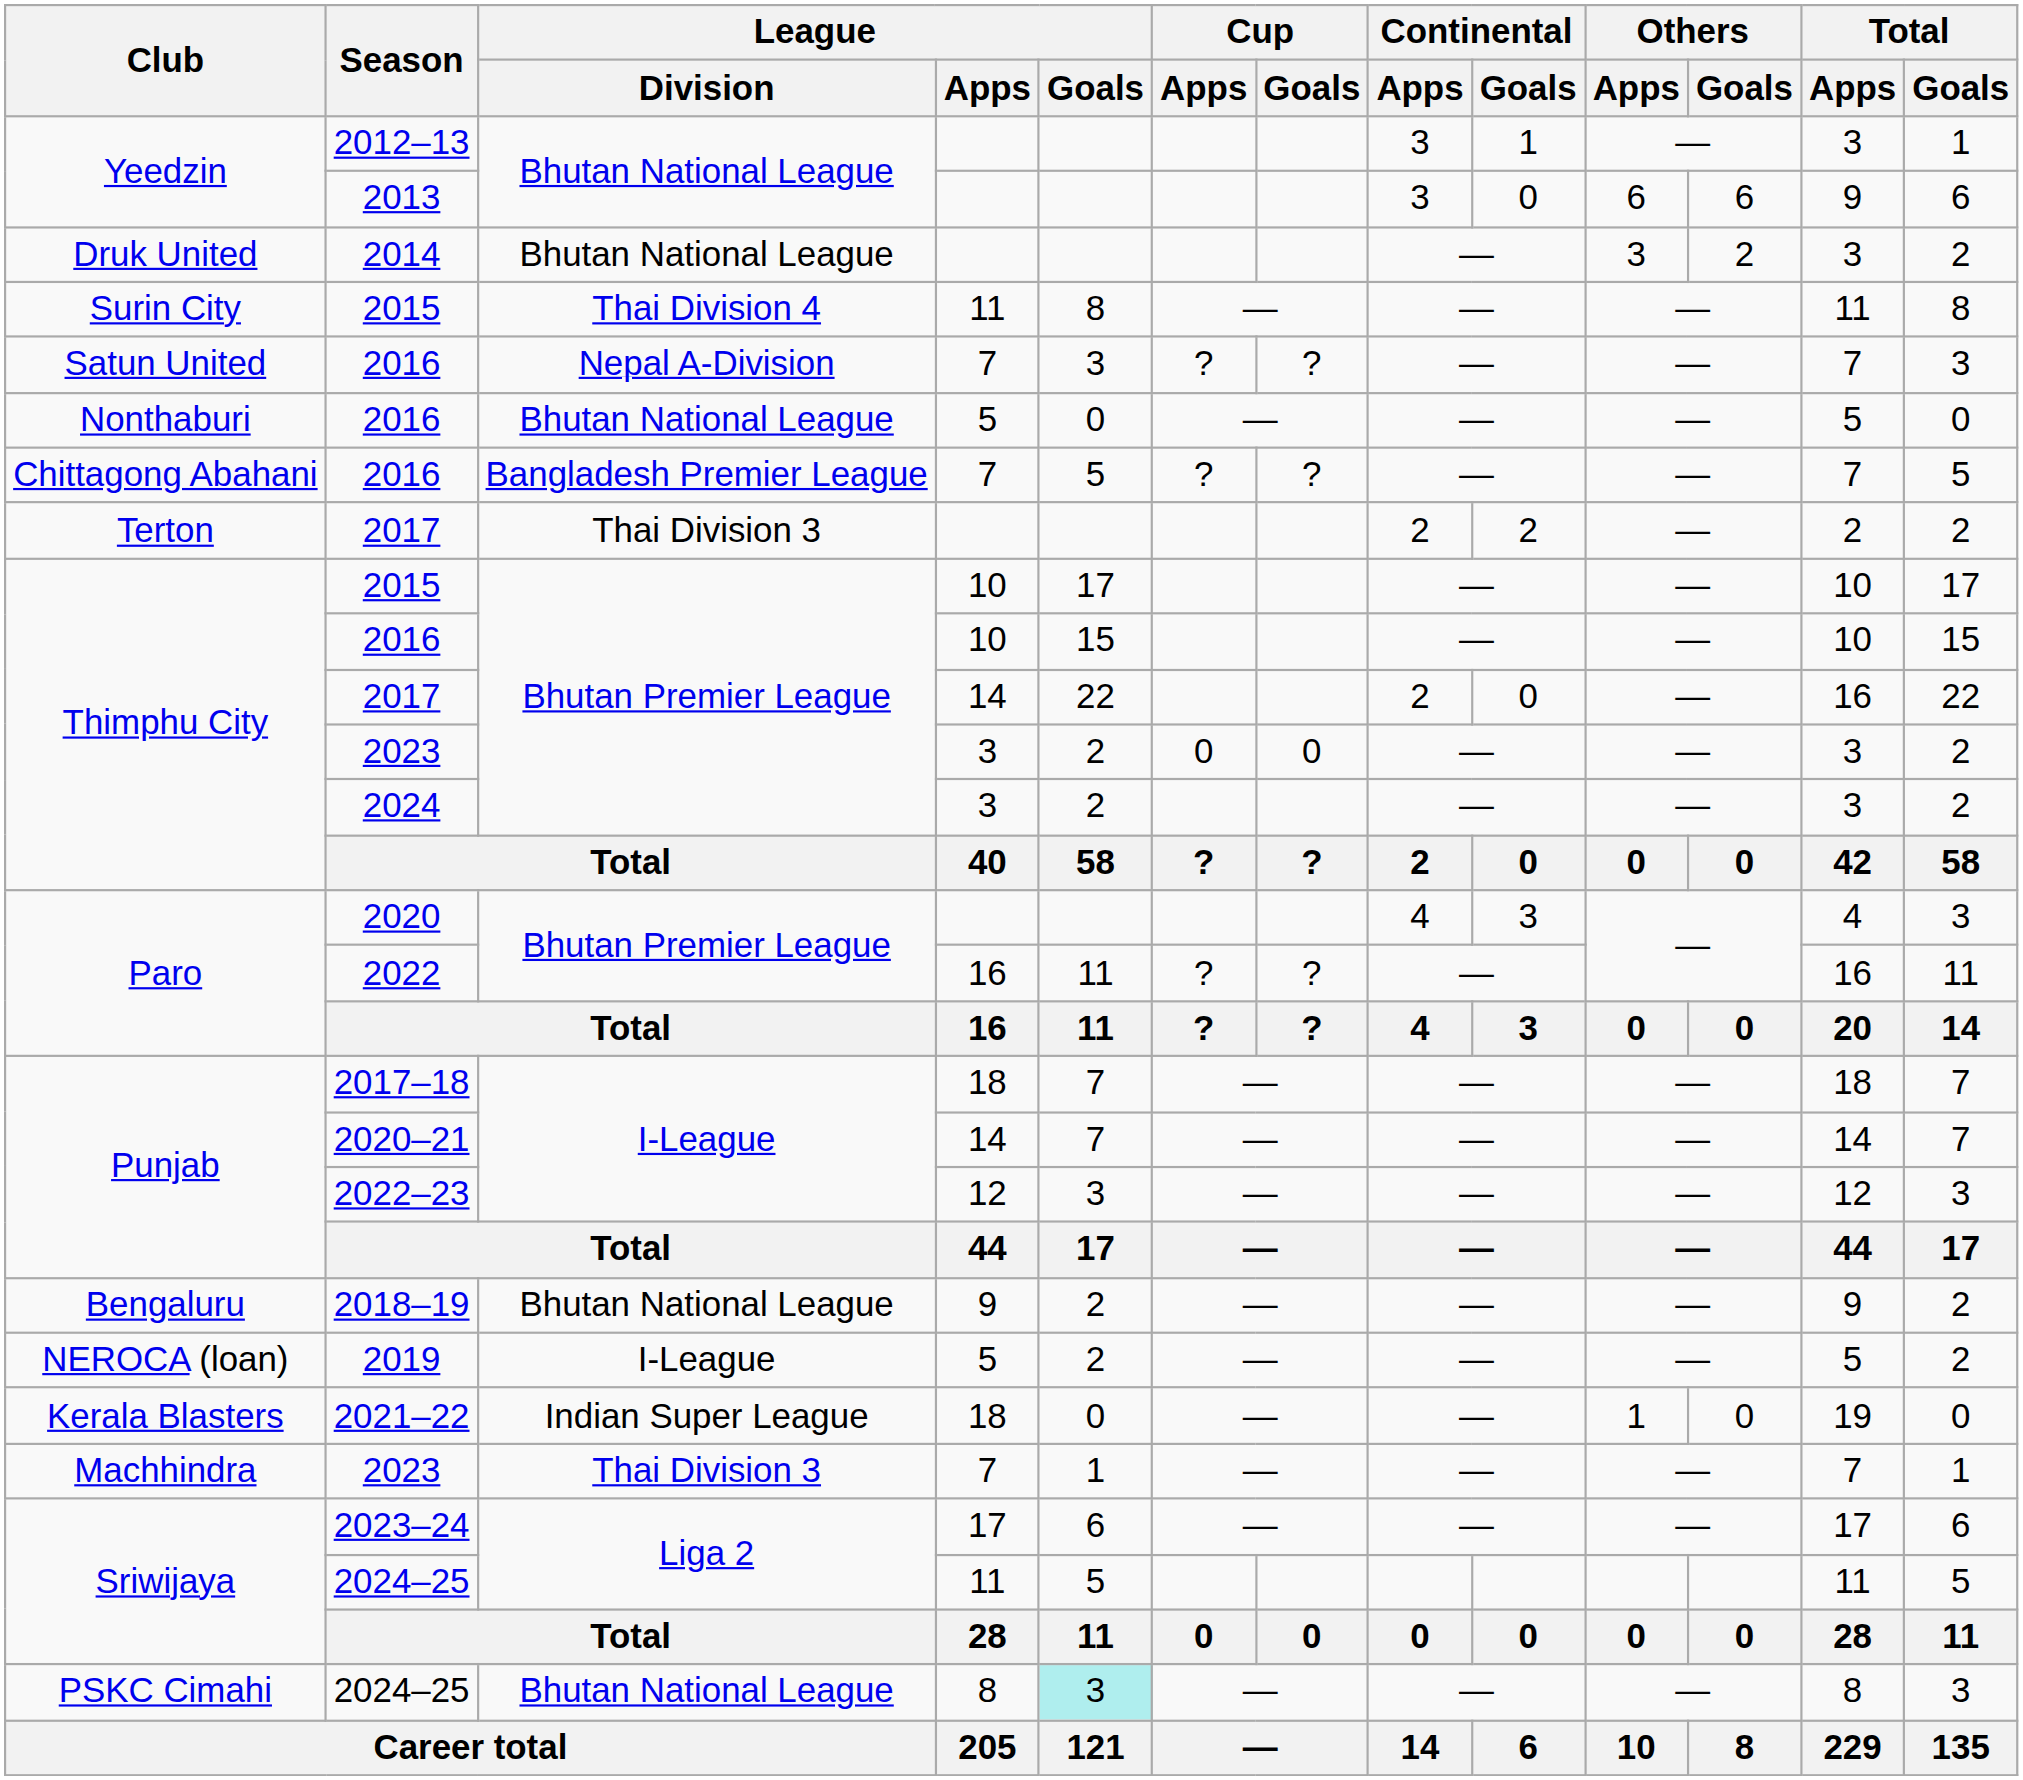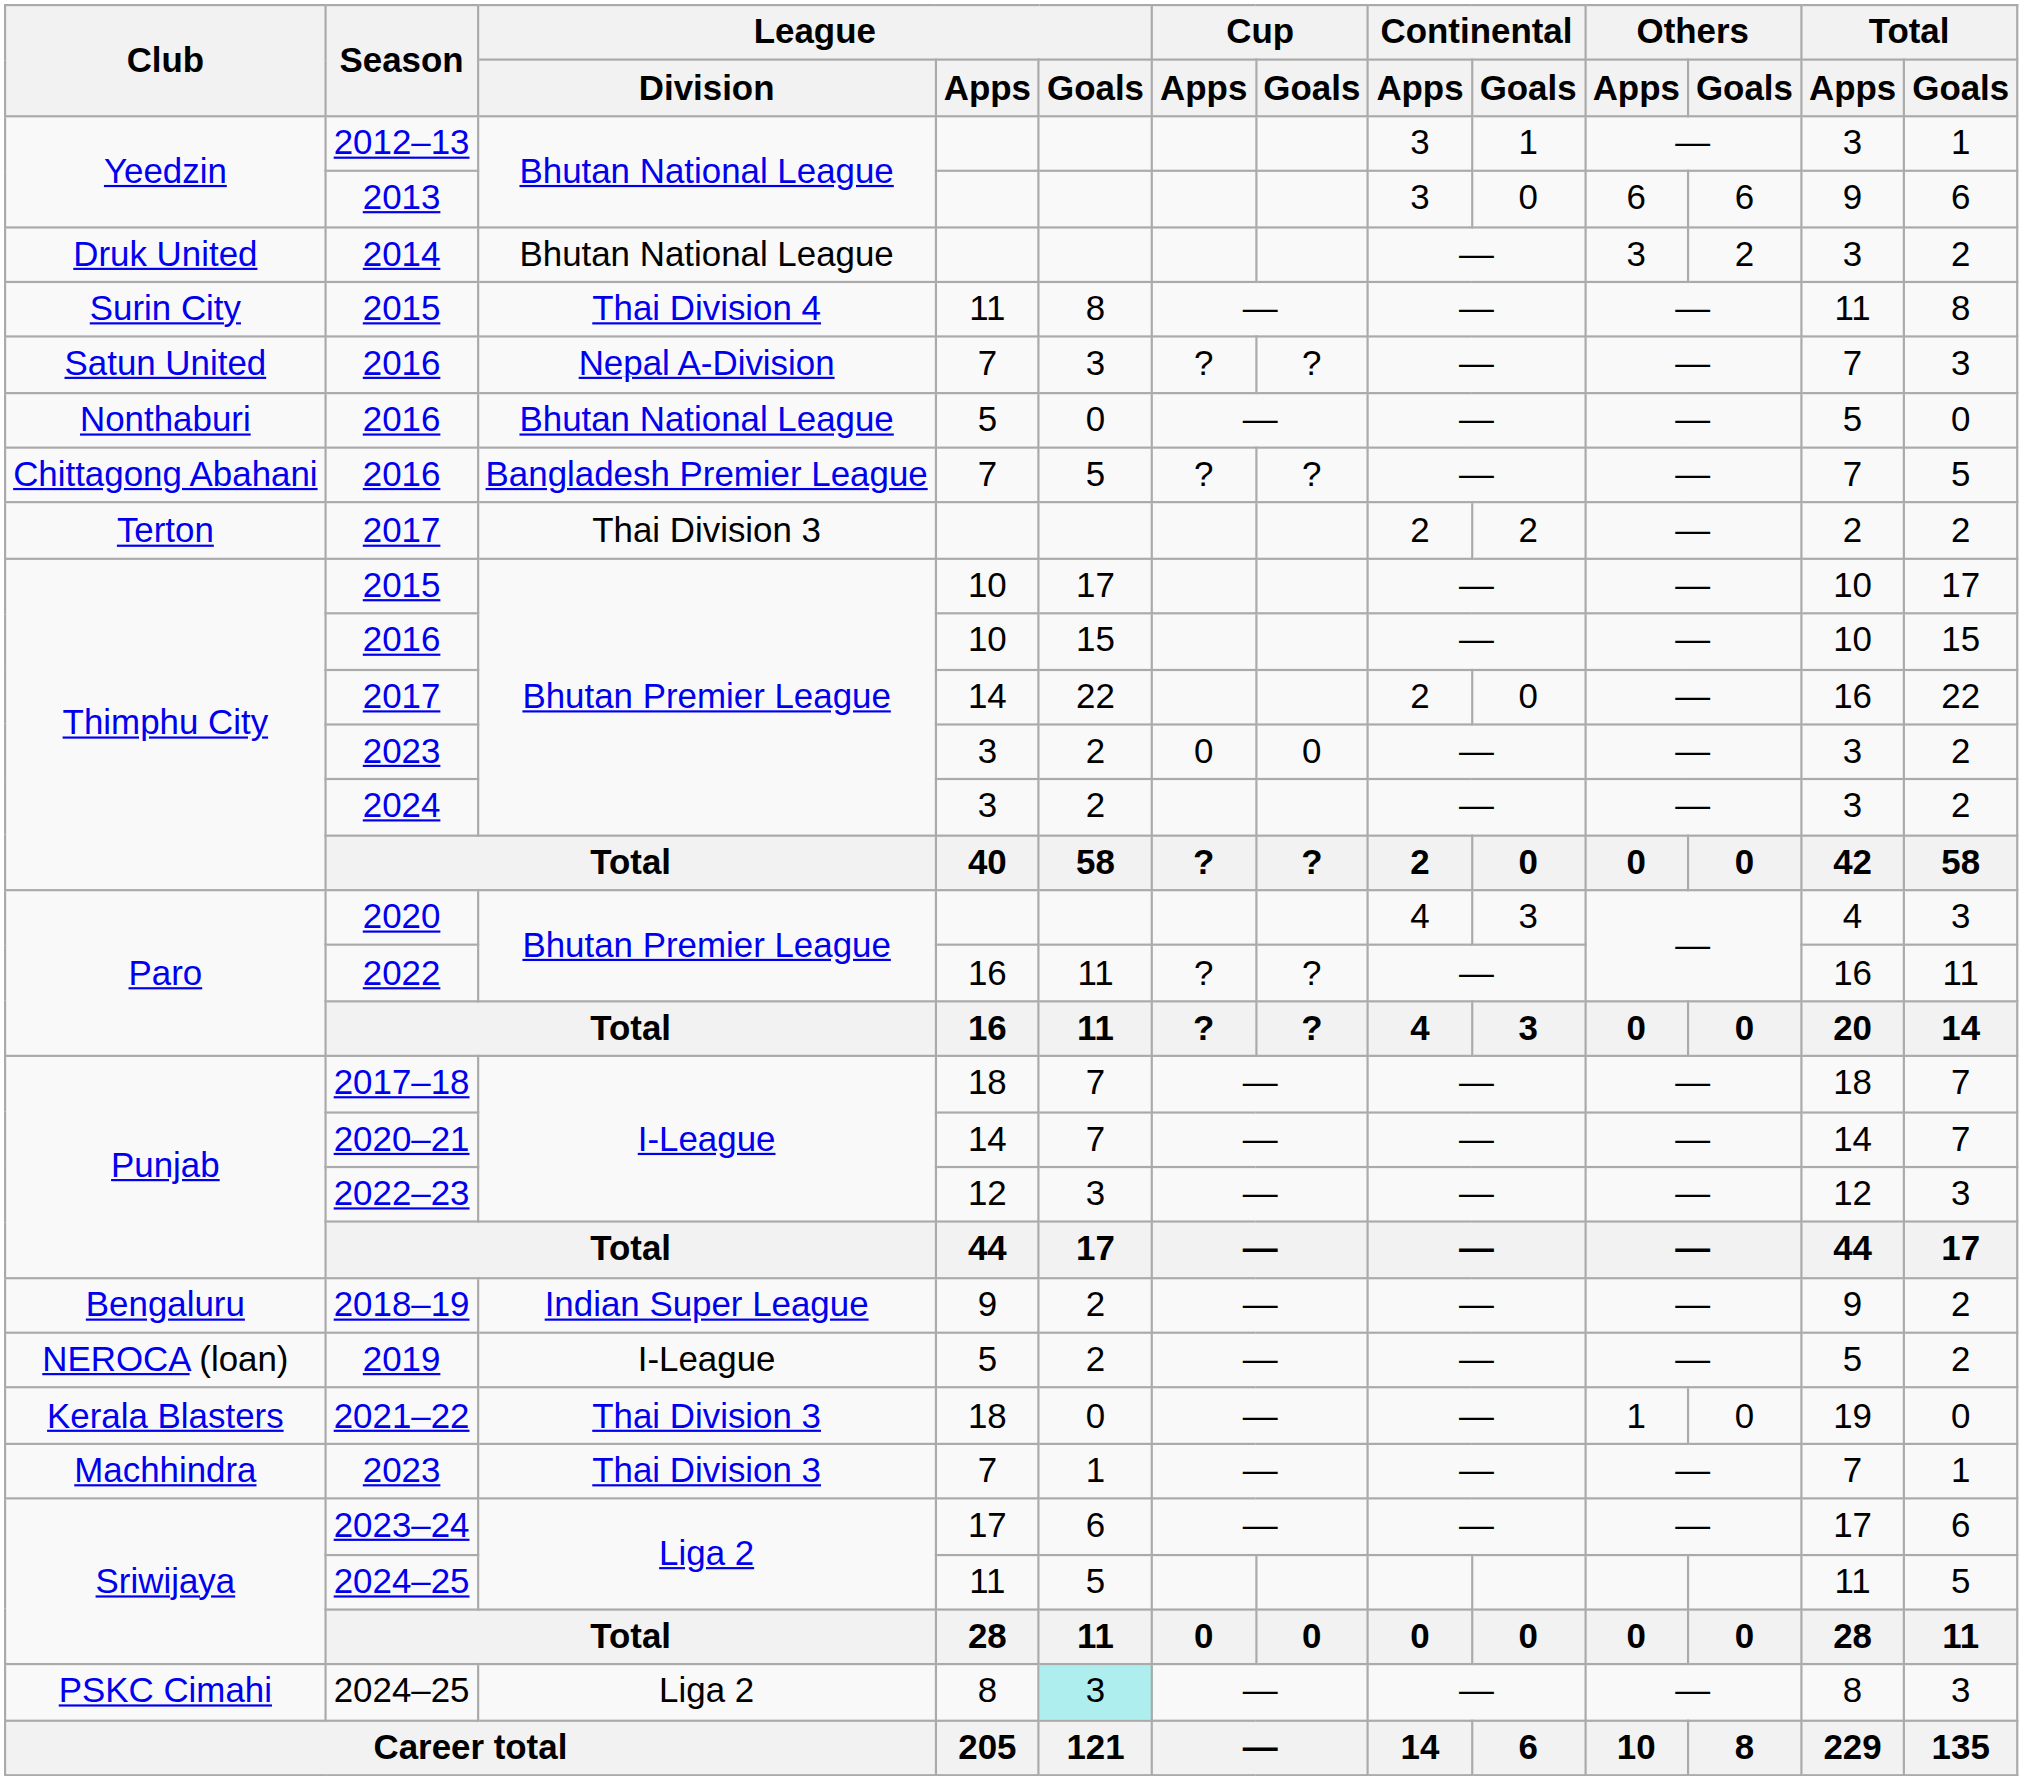 <table class="wikitable" style="font-size:100%; text-align:center;">
 <tr>
 <th rowspan="2">Club</th>
 <th rowspan="2">Season</th>
 <th colspan="3">League</th>
 <th colspan="2">Cup</th>
 <th colspan="2">Continental</th>
 <th colspan="2">Others</th>
 <th colspan="2">Total</th>
 </tr>
 <tr>
 <th>Division</th>
 <th>Apps</th>
 <th>Goals</th>
 <th>Apps</th>
 <th>Goals</th>
 <th>Apps</th>
 <th>Goals</th>
 <th>Apps</th>
 <th>Goals</th>
 <th>Apps</th>
 <th>Goals</th>
 </tr>
 <tr>
 <td rowspan="2"><a href='#'>Yeedzin</a></td>
 <td><a href='#'>2012–13</a></td>
 <td rowspan="2"><a href='#'>Bhutan National League</a></td>
 <td></td>
 <td></td>
 <td></td>
 <td></td>
 <td>3</td>
 <td>1</td>
 <td colspan="2">—</td>
 <td>3</td>
 <td>1</td>
 </tr>
 <tr>
 <td><a href='#'>2013</a></td>
 <td></td>
 <td></td>
 <td></td>
 <td></td>
 <td>3</td>
 <td>0</td>
 <td>6</td>
 <td>6</td>
 <td>9</td>
 <td>6</td>
 </tr>
 <tr>
 <td><a href='#'>Druk United</a></td>
 <td><a href='#'>2014</a></td>
 <td>Bhutan National League</td>
 <td></td>
 <td></td>
 <td></td>
 <td></td>
 <td colspan=2>—</td>
 <td>3</td>
 <td>2</td>
 <td>3</td>
 <td>2</td>
 </tr>
 <tr>
 <td><a href='#'>Surin City</a></td>
 <td><a href='#'>2015</a></td>
 <td><a href='#'>Thai Division 4</a></td>
 <td>11</td>
 <td>8</td>
 <td colspan=2>—</td>
 <td colspan=2>—</td>
 <td colspan=2>—</td>
 <td>11</td>
 <td>8</td>
 </tr>
 <tr>
 <td><a href='#'>Satun United</a></td>
 <td><a href='#'>2016</a></td>
 <td><a href='#'>Nepal A-Division</a></td>
 <td>7</td>
 <td>3</td>
 <td>?</td>
 <td>?</td>
 <td colspan=2>—</td>
 <td colspan=2>—</td>
 <td>7</td>
 <td>3</td>
 </tr>
 <tr>
 <td><a href='#'>Nonthaburi</a></td>
 <td><a href='#'>2016</a></td>
 <td><a href='#'>Bhutan National League</a></td>
 <td>5</td>
 <td>0</td>
 <td colspan=2>—</td>
 <td colspan=2>—</td>
 <td colspan=2>—</td>
 <td>5</td>
 <td>0</td>
 </tr>
 <tr>
 <td><a href='#'>Chittagong Abahani</a></td>
 <td><a href='#'>2016</a></td>
 <td><a href='#'>Bangladesh Premier League</a></td>
 <td>7</td>
 <td>5</td>
 <td>?</td>
 <td>?</td>
 <td colspan=2>—</td>
 <td colspan=2>—</td>
 <td>7</td>
 <td>5</td>
 </tr>
 <tr>
 <td><a href='#'>Terton</a></td>
 <td><a href='#'>2017</a></td>
 <td>Thai Division 3</td>
 <td></td>
 <td></td>
 <td></td>
 <td></td>
 <td>2</td>
 <td>2</td>
 <td colspan="2">—</td>
 <td>2</td>
 <td>2</td>
 </tr>
 <tr>
 <td rowspan=6><a href='#'>Thimphu City</a></td>
 <td><a href='#'>2015</a></td>
 <td rowspan=5><a href='#'>Bhutan Premier League</a></td>
 <td>10</td>
 <td>17</td>
 <td></td>
 <td></td>
 <td colspan=2>—</td>
 <td colspan=2>—</td>
 <td>10</td>
 <td>17</td>
 </tr>
 <tr>
 <td><a href='#'>2016</a></td>
 <td>10</td>
 <td>15</td>
 <td></td>
 <td></td>
 <td colspan=2>—</td>
 <td colspan=2>—</td>
 <td>10</td>
 <td>15</td>
 </tr>
 <tr>
 <td><a href='#'>2017</a></td>
 <td>14</td>
 <td>22</td>
 <td></td>
 <td></td>
 <td>2</td>
 <td>0</td>
 <td colspan="2">—</td>
 <td>16</td>
 <td>22</td>
 </tr>
 <tr>
 <td><a href='#'>2023</a></td>
 <td>3</td>
 <td>2</td>
 <td>0</td>
 <td>0</td>
 <td colspan=2>—</td>
 <td colspan=2>—</td>
 <td>3</td>
 <td>2</td>
 </tr>
 <tr>
 <td><a href='#'>2024</a></td>
 <td>3</td>
 <td>2</td>
 <td></td>
 <td></td>
 <td colspan=2>—</td>
 <td colspan=2>—</td>
 <td>3</td>
 <td>2</td>
 </tr>
 <tr>
 <th colspan=2>Total</th>
 <th>40</th>
 <th>58</th>
 <th>?</th>
 <th>?</th>
 <th>2</th>
 <th>0</th>
 <th>0</th>
 <th>0</th>
 <th>42</th>
 <th>58</th>
 </tr>
 <tr>
 <td rowspan="3"><a href='#'>Paro</a></td>
 <td><a href='#'>2020</a></td>
 <td rowspan="2"><a href='#'>Bhutan Premier League</a></td>
 <td></td>
 <td></td>
 <td></td>
 <td></td>
 <td>4</td>
 <td>3</td>
 <td colspan="2" rowspan="2">—</td>
 <td>4</td>
 <td>3</td>
 </tr>
 <tr>
 <td><a href='#'>2022</a></td>
 <td>16</td>
 <td>11</td>
 <td>?</td>
 <td>?</td>
 <td colspan="2">—</td>
 <td>16</td>
 <td>11</td>
 </tr>
 <tr>
 <th colspan=2>Total</th>
 <th>16</th>
 <th>11</th>
 <th>?</th>
 <th>?</th>
 <th>4</th>
 <th>3</th>
 <th>0</th>
 <th>0</th>
 <th>20</th>
 <th>14</th>
 </tr>
 <tr>
 <td rowspan="4"><a href='#'>Punjab</a></td>
 <td><a href='#'>2017–18</a></td>
 <td rowspan="3"><a href='#'>I-League</a></td>
 <td>18</td>
 <td>7</td>
 <td colspan=2>—</td>
 <td colspan=2>—</td>
 <td colspan="2">—</td>
 <td>18</td>
 <td>7</td>
 </tr>
 <tr>
 <td><a href='#'>2020–21</a></td>
 <td>14</td>
 <td>7</td>
 <td colspan=2>—</td>
 <td colspan=2>—</td>
 <td colspan=2>—</td>
 <td>14</td>
 <td>7</td>
 </tr>
 <tr>
 <td><a href='#'>2022–23</a></td>
 <td>12</td>
 <td>3</td>
 <td colspan=2>—</td>
 <td colspan=2>—</td>
 <td colspan=2>—</td>
 <td>12</td>
 <td>3</td>
 </tr>
 <tr>
 <th colspan="2">Total</th>
 <th>44</th>
 <th>17</th>
 <th colspan=2>—</th>
 <th colspan=2>—</th>
 <th colspan="2">—</th>
 <th>44</th>
 <th>17</th>
 </tr>
 <tr>
 <td><a href='#'>Bengaluru</a></td>
 <td><a href='#'>2018–19</a></td>
-<td>Bhutan National League</td>
+<td><a href='#'>Indian Super League</a></td>
 <td>9</td>
 <td>2</td>
 <td colspan=2>—</td>
 <td colspan=2>—</td>
 <td colspan="2">—</td>
 <td>9</td>
 <td>2</td>
 </tr>
 <tr>
 <td><a href='#'>NEROCA</a> (loan)</td>
 <td><a href='#'>2019</a></td>
 <td>I-League</td>
 <td>5</td>
 <td>2</td>
 <td colspan=2>—</td>
 <td colspan=2>—</td>
 <td colspan="2">—</td>
 <td>5</td>
 <td>2</td>
 </tr>
 <tr>
 <td><a href='#'>Kerala Blasters</a></td>
 <td><a href='#'>2021–22</a></td>
-<td>Indian Super League</td>
+<td><a href='#'>Thai Division 3</a></td>
 <td>18</td>
 <td>0</td>
 <td colspan=2>—</td>
 <td colspan=2>—</td>
 <td>1</td>
 <td>0</td>
 <td>19</td>
 <td>0</td>
 </tr>
 <tr>
 <td><a href='#'>Machhindra</a></td>
 <td><a href='#'>2023</a></td>
 <td><a href='#'>Thai Division 3</a></td>
 <td>7</td>
 <td>1</td>
 <td colspan=2>—</td>
 <td colspan=2>—</td>
 <td colspan=2>—</td>
 <td>7</td>
 <td>1</td>
 </tr>
 <tr>
 <td rowspan=3><a href='#'>Sriwijaya</a></td>
 <td><a href='#'>2023–24</a></td>
 <td rowspan=2><a href='#'>Liga 2</a></td>
 <td>17</td>
 <td>6</td>
 <td colspan=2>—</td>
 <td colspan=2>—</td>
 <td colspan=2>—</td>
 <td>17</td>
 <td>6</td>
 </tr>
 <tr>
 <td><a href='#'>2024–25</a></td>
 <td>11</td>
 <td>5</td>
 <td></td>
 <td></td>
 <td></td>
 <td></td>
 <td></td>
 <td></td>
 <td>11</td>
 <td>5</td>
 </tr>
 <tr>
 <th colspan=2>Total</th>
 <th>28</th>
 <th>11</th>
 <th>0</th>
 <th>0</th>
 <th>0</th>
 <th>0</th>
 <th>0</th>
 <th>0</th>
 <th>28</th>
 <th>11</th>
 </tr>
 <tr>
 <td rowspan=1><a href='#'>PSKC Cimahi</a></td>
 <td>2024–25</td>
-<td><a href='#'>Bhutan National League</a></td>
+<td rowspan=1>Liga 2</td>
 <td>8</td>
 <td style="background: paleturquoise;">3</td>
 <td colspan=2>—</td>
 <td colspan=2>—</td>
 <td colspan=2>—</td>
 <td>8</td>
 <td>3</td>
 </tr>
 <tr>
 <th colspan="3">Career total</th>
 <th>205</th>
 <th>121</th>
 <th colspan=2>—</th>
 <th>14</th>
 <th>6</th>
 <th>10</th>
 <th>8</th>
 <th>229</th>
 <th>135</th>
 </tr>
 </table>
